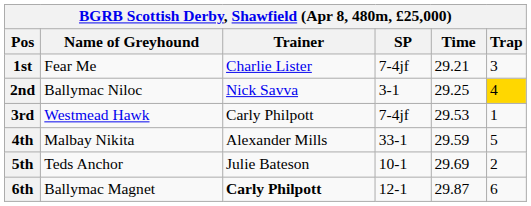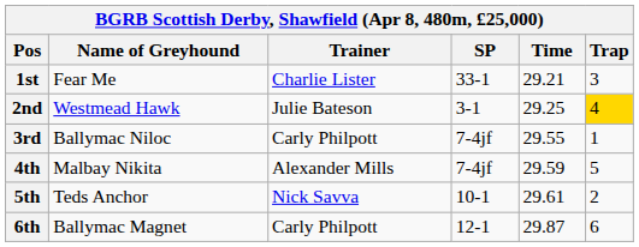 <table class="wikitable">
 <tr>
 <th colspan="6"><a href='#'>BGRB Scottish Derby</a>, <a href='#'>Shawfield</a> (Apr 8, 480m, £25,000)</th>
 </tr>
 <tr>
 <th width=30>Pos</th>
 <th width=180>Name of Greyhound</th>
 <th width=150>Trainer</th>
 <th width=50>SP</th>
 <th width=50>Time</th>
 <th width=30>Trap</th>
 </tr>
 <tr>
 <th>1st</th>
 <td>Fear Me</td>
 <td><a href='#'>Charlie Lister</a></td>
-<td>7-4jf</td>
+<td>33-1</td>
 <td>29.21</td>
 <td>3</td>
 </tr>
 <tr>
 <th>2nd</th>
-<td>Ballymac Niloc</td>
-<td><a href='#'>Nick Savva</a></td>
+<td><a href='#'>Westmead Hawk</a></td>
+<td>Julie Bateson</td>
 <td>3-1</td>
 <td>29.25</td>
 <td style="background: gold;">4</td>
 </tr>
 <tr>
 <th>3rd</th>
-<td><a href='#'>Westmead Hawk</a></td>
+<td>Ballymac Niloc</td>
 <td>Carly Philpott</td>
 <td>7-4jf</td>
-<td>29.53</td>
+<td>29.55</td>
 <td>1</td>
 </tr>
 <tr>
 <th>4th</th>
 <td>Malbay Nikita</td>
 <td>Alexander Mills</td>
-<td>33-1</td>
+<td>7-4jf</td>
 <td>29.59</td>
 <td>5</td>
 </tr>
 <tr>
 <th>5th</th>
 <td>Teds Anchor</td>
-<td>Julie Bateson</td>
+<td><a href='#'>Nick Savva</a></td>
 <td>10-1</td>
-<td>29.69</td>
+<td>29.61</td>
 <td>2</td>
 </tr>
 <tr>
 <th>6th</th>
 <td>Ballymac Magnet</td>
-<td><strong>Carly Philpott</strong></td>
+<td>Carly Philpott</td>
 <td>12-1</td>
 <td>29.87</td>
 <td>6</td>
 </tr>
 </table>
